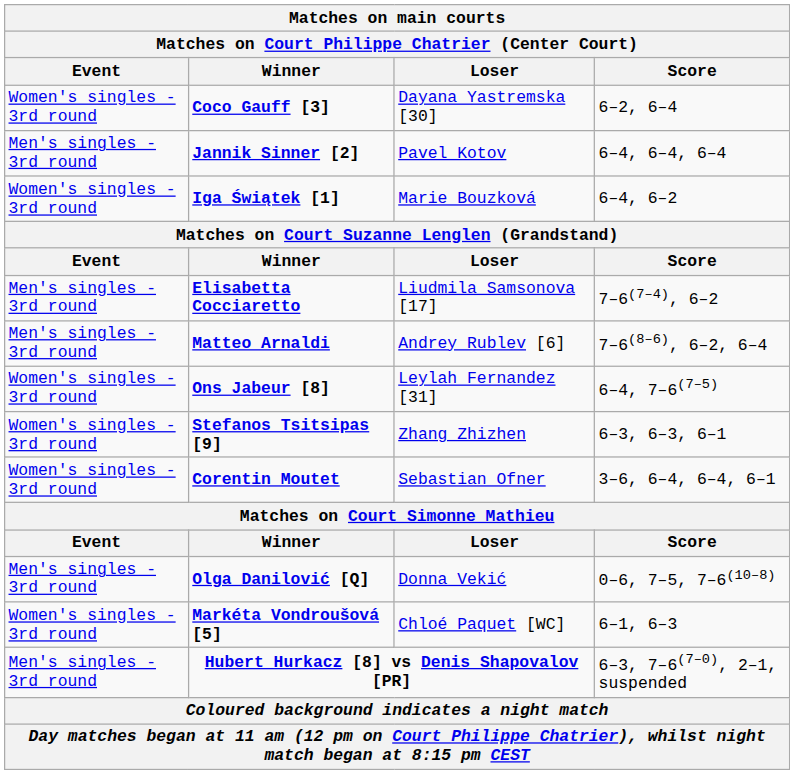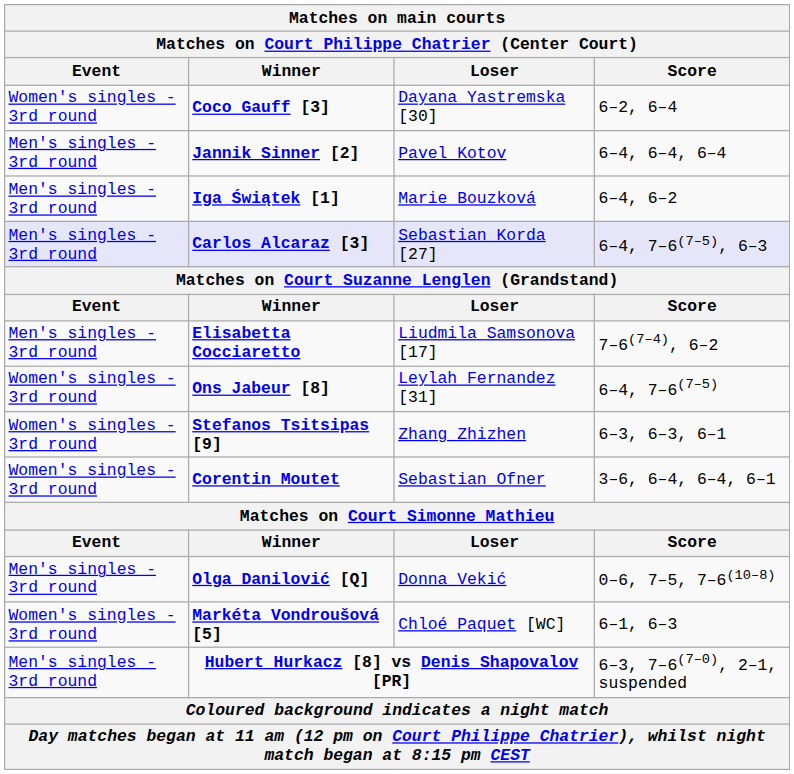 <table class="wikitable" style="margin:auto;">
 <tr>
 <th colspan=4 style=white-space:nowrap>Matches on main courts</th>
 </tr>
 <tr>
 <th colspan=4>Matches on <a href='#'>Court Philippe Chatrier</a> (Center Court)</th>
 </tr>
 <tr>
 <th width=250>Event</th>
 <th width=250>Winner</th>
 <th width=250>Loser</th>
 <th width=250>Score</th>
 </tr>
 <tr>
 <td><a href='#'>Women's singles - 3rd round</a></td>
 <td><strong> <a href='#'>Coco Gauff</a> [3]</strong></td>
 <td> <a href='#'>Dayana Yastremska</a> [30]</td>
 <td>6–2, 6–4</td>
 </tr>
 <tr>
 <td><a href='#'>Men's singles - 3rd round</a></td>
 <td><strong> <a href='#'>Jannik Sinner</a> [2]</strong></td>
 <td> <a href='#'>Pavel Kotov</a></td>
 <td>6–4, 6–4, 6–4</td>
 </tr>
 <tr>
-<td><a href='#'>Women's singles - 3rd round</a></td>
+<td><a href='#'>Men's singles - 3rd round</a></td>
 <td><strong> <a href='#'>Iga Świątek</a> [1]</strong></td>
 <td> <a href='#'>Marie Bouzková</a></td>
 <td>6–4, 6–2</td>
+</tr>
+<tr style="background:lavender">
+<td><a href='#'>Men's singles - 3rd round</a></td>
+<td><strong> <a href='#'>Carlos Alcaraz</a> [3]</strong></td>
+<td> <a href='#'>Sebastian Korda</a> [27]</td>
+<td>6–4, 7–6<sup>(7–5)</sup>, 6–3</td>
 </tr>
 <tr>
 <th colspan=4>Matches on <a href='#'>Court Suzanne Lenglen</a> (Grandstand)</th>
 </tr>
 <tr>
 <th width=250>Event</th>
 <th width=250>Winner</th>
 <th width=250>Loser</th>
 <th width=250>Score</th>
 </tr>
 <tr>
 <td><a href='#'>Men's singles - 3rd round</a></td>
 <td><strong> <a href='#'>Elisabetta Cocciaretto</a></strong></td>
 <td> <a href='#'>Liudmila Samsonova</a> [17]</td>
 <td>7–6<sup>(7–4)</sup>, 6–2</td>
-</tr>
-<tr>
-<td><a href='#'>Men's singles - 3rd round</a></td>
-<td><strong> <a href='#'>Matteo Arnaldi</a></strong></td>
-<td> <a href='#'>Andrey Rublev</a> [6]</td>
-<td>7–6<sup>(8–6)</sup>, 6–2, 6–4</td>
 </tr>
 <tr>
 <td><a href='#'>Women's singles - 3rd round</a></td>
 <td><strong> <a href='#'>Ons Jabeur</a> [8]</strong></td>
 <td> <a href='#'>Leylah Fernandez</a> [31]</td>
 <td>6–4, 7–6<sup>(7–5)</sup></td>
 </tr>
 <tr>
 <td><a href='#'>Women's singles - 3rd round</a></td>
 <td><strong> <a href='#'>Stefanos Tsitsipas</a> [9]</strong></td>
 <td> <a href='#'>Zhang Zhizhen</a></td>
 <td>6–3, 6–3, 6–1</td>
 </tr>
 <tr>
 <td><a href='#'>Women's singles - 3rd round</a></td>
 <td><strong> <a href='#'>Corentin Moutet</a></strong></td>
 <td> <a href='#'>Sebastian Ofner</a></td>
 <td>3–6, 6–4, 6–4, 6–1</td>
 </tr>
 <tr>
 <th colspan=4>Matches on <a href='#'>Court Simonne Mathieu</a></th>
 </tr>
 <tr>
 <th width=250>Event</th>
 <th width=250>Winner</th>
 <th width=250>Loser</th>
 <th width=250>Score</th>
 </tr>
 <tr>
 <td><a href='#'>Men's singles - 3rd round</a></td>
 <td><strong> <a href='#'>Olga Danilović</a> [Q]</strong></td>
 <td> <a href='#'>Donna Vekić</a></td>
 <td>0–6, 7–5, 7–6<sup>(10–8)</sup></td>
 </tr>
 <tr>
 <td><a href='#'>Women's singles - 3rd round</a></td>
 <td><strong> <a href='#'>Markéta Vondroušová</a> [5]</strong></td>
 <td> <a href='#'>Chloé Paquet</a> [WC]</td>
 <td>6–1, 6–3</td>
 </tr>
 <tr>
 <td><a href='#'>Men's singles - 3rd round</a></td>
 <td colspan=2 align=center><strong> <a href='#'>Hubert Hurkacz</a> [8] vs  <a href='#'>Denis Shapovalov</a> [PR]</strong></td>
 <td>6–3, 7–6<sup>(7–0)</sup>, 2–1, suspended</td>
 </tr>
 <tr>
 <th colspan=4><em>Coloured background indicates a night match</em></th>
 </tr>
 <tr>
 <th colspan=4><em>Day matches began at 11 am (12 pm on <a href='#'>Court Philippe Chatrier</a>), whilst night match began at 8:15 pm <a href='#'>CEST</a></em></th>
 </tr>
 </table>
